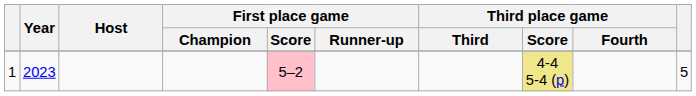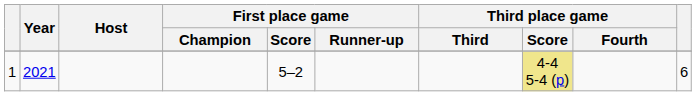 <table class="wikitable sortable" style="font-size:95%; text-align:center; width:;">
 <tr>
 <th rowspan=2 style= "width:;"></th>
 <th rowspan=2 style= "width:;">Year</th>
 <th rowspan=2 style= "width:100px;">Host</th>
 <th colspan=3>First place game</th>
 <th colspan=3>Third place game</th>
 <th rowspan=2 style= "width:;"></th>
 </tr>
 <tr>
 <th width= 100px> Champion</th>
 <th width=>Score</th>
 <th width= 100px> Runner-up</th>
 <th width= 100px> Third</th>
 <th width=>Score</th>
 <th width= 100px>Fourth</th>
 </tr>
 <tr>
 </tr>
 <tr>
 <td>1</td>
-<td><a href='#'>2023</a></td>
+<td><a href='#'>2021</a></td>
 <td align=left></td>
 <td><strong></strong></td>
-<td style="background: pink;">5–2</td>
+<td>5–2</td>
 <td></td>
 <td></td>
 <td style="background: khaki;">4-4 <br> 5-4 (<a href='#'>p</a>)</td>
 <td></td>
-<td>5</td>
+<td>6</td>
 </tr>
 </table>
